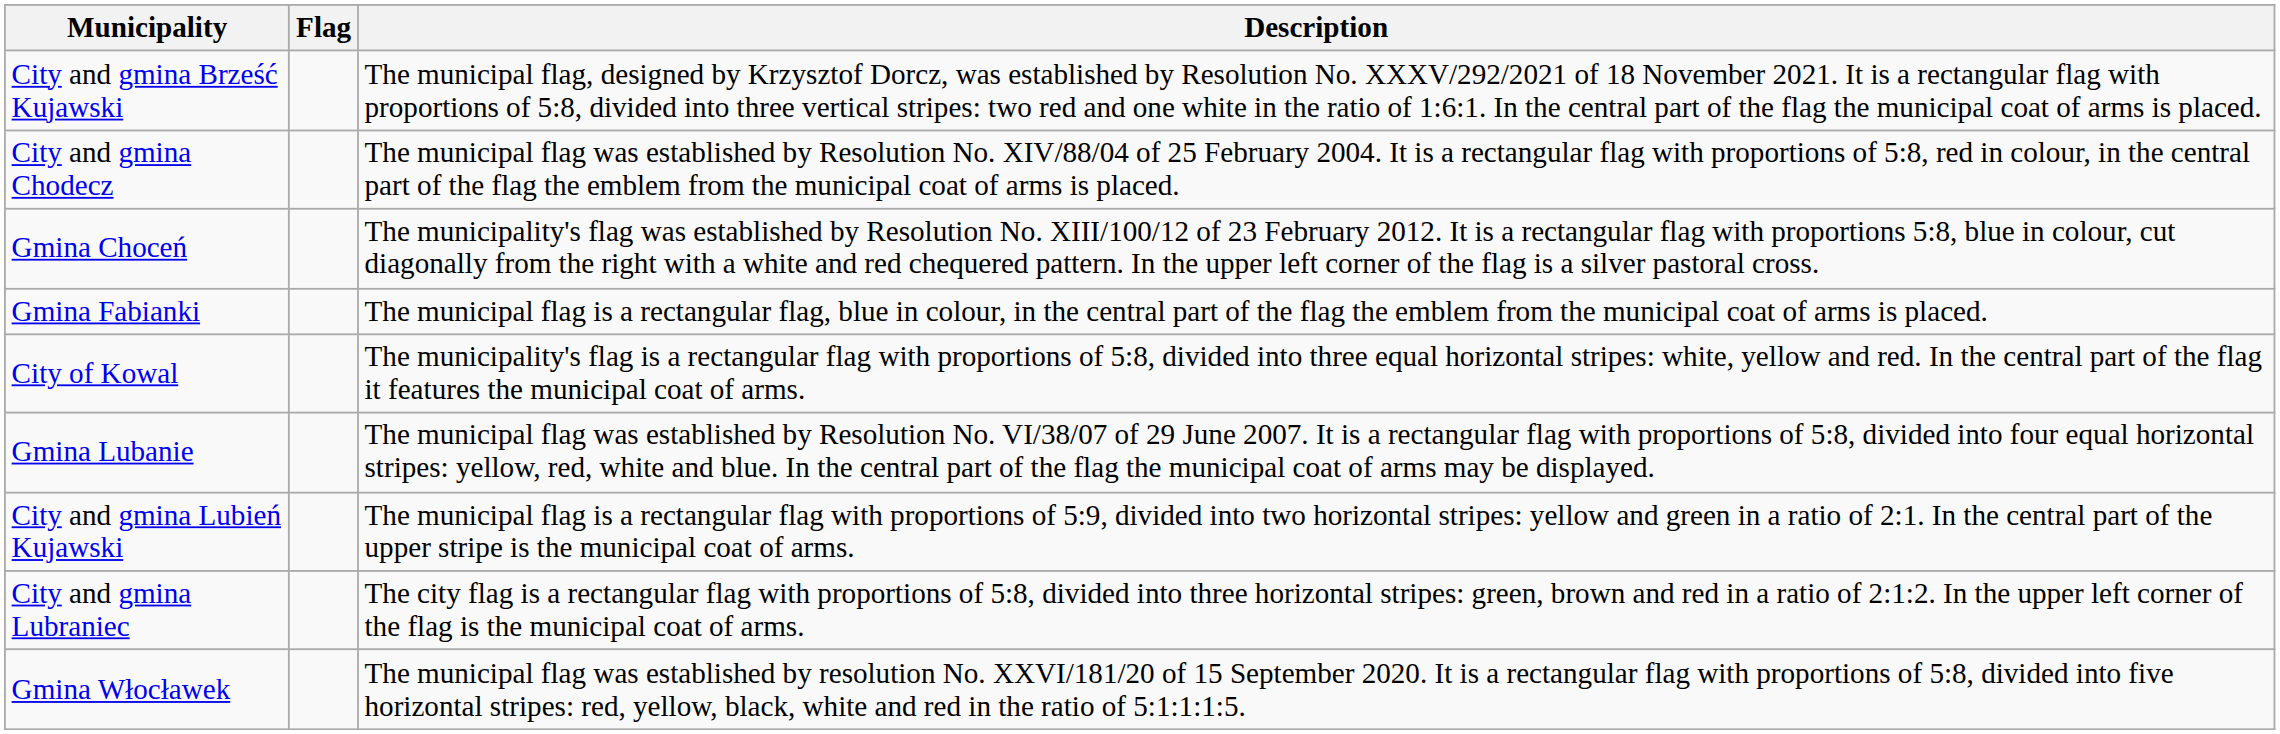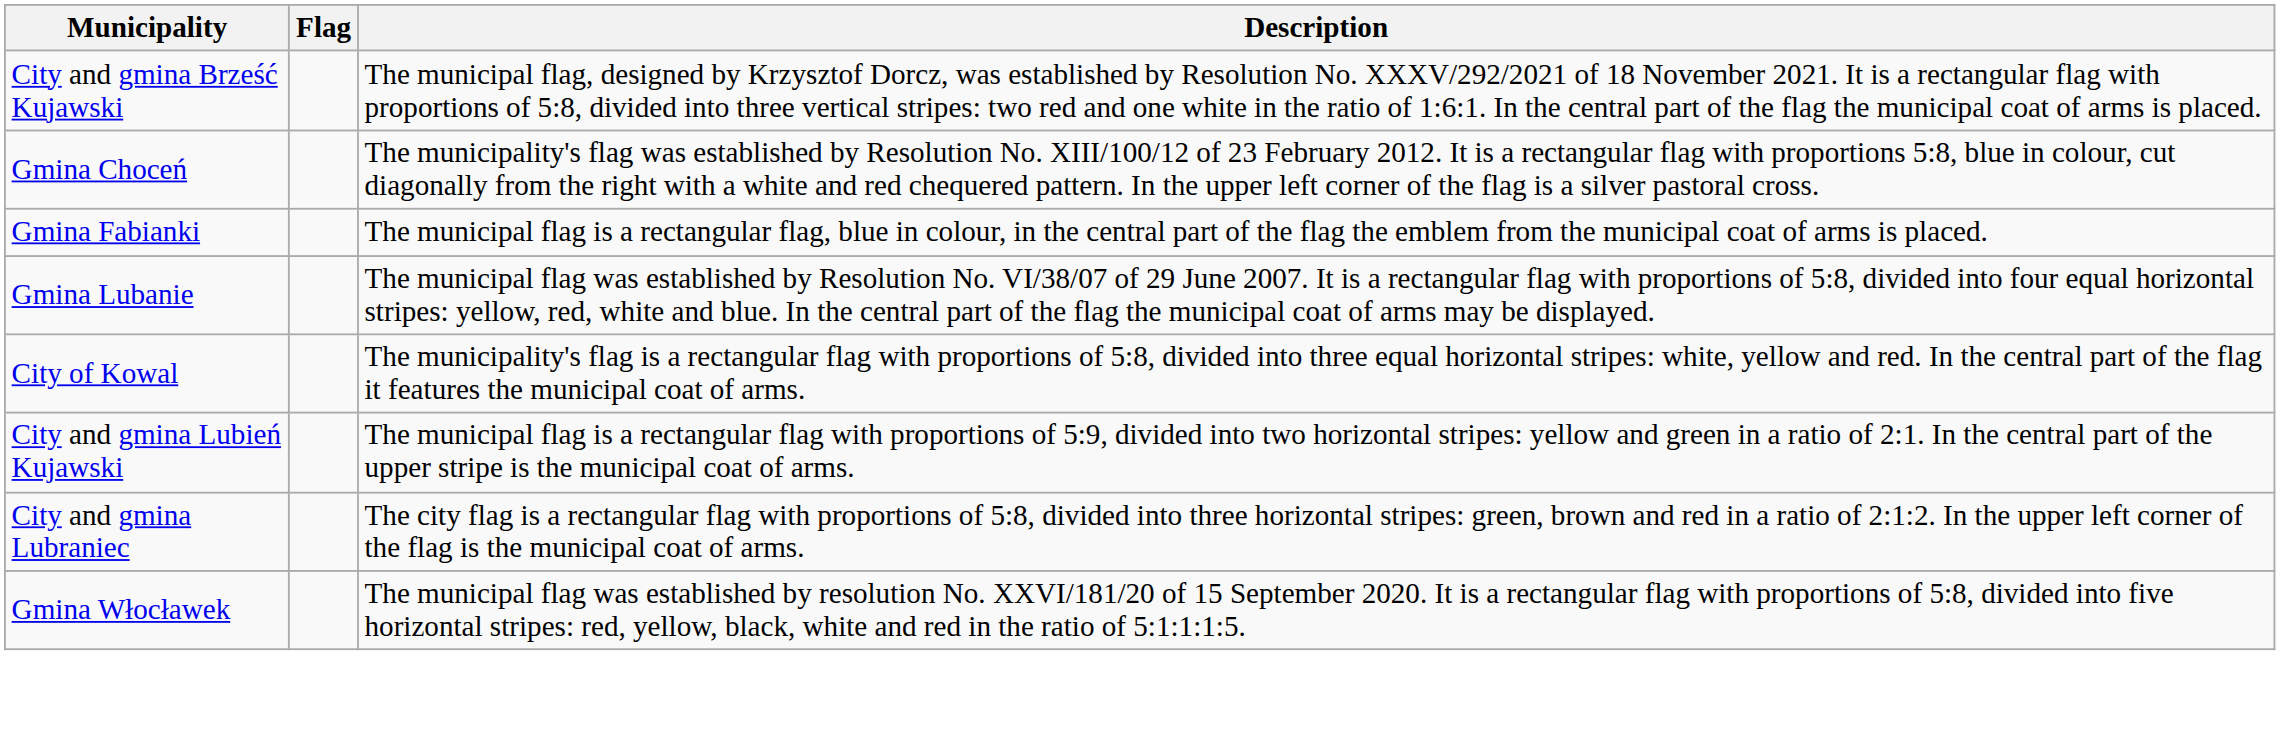 <table class="wikitable" style="text-align: left">
 <tr>
 <th>Municipality</th>
 <th>Flag</th>
 <th>Description</th>
 </tr>
 <tr>
 <td><a href='#'>City</a> and <a href='#'>gmina Brześć Kujawski</a></td>
 <td></td>
 <td>The municipal flag, designed by Krzysztof Dorcz, was established by Resolution No. XXXV/292/2021 of 18 November 2021. It is a rectangular flag with proportions of 5:8, divided into three vertical stripes: two red and one white in the ratio of 1:6:1. In the central part of the flag the municipal coat of arms is placed.</td>
 </tr>
 <tr>
-<td><a href='#'>City</a> and <a href='#'>gmina Chodecz</a></td>
-<td></td>
-<td>The municipal flag was established by Resolution No. XIV/88/04 of 25 February 2004. It is a rectangular flag with proportions of 5:8, red in colour, in the central part of the flag the emblem from the municipal coat of arms is placed.</td>
-</tr>
-<tr>
 <td><a href='#'>Gmina Choceń</a></td>
 <td></td>
 <td>The municipality's flag was established by Resolution No. XIII/100/12 of 23 February 2012. It is a rectangular flag with proportions 5:8, blue in colour, cut diagonally from the right with a white and red chequered pattern. In the upper left corner of the flag is a silver pastoral cross.</td>
 </tr>
 <tr>
 <td><a href='#'>Gmina Fabianki</a></td>
 <td></td>
 <td>The municipal flag is a rectangular flag, blue in colour, in the central part of the flag the emblem from the municipal coat of arms is placed.</td>
 </tr>
 <tr>
+<td><a href='#'>Gmina Lubanie</a></td>
+<td></td>
+<td>The municipal flag was established by Resolution No. VI/38/07 of 29 June 2007. It is a rectangular flag with proportions of 5:8, divided into four equal horizontal stripes: yellow, red, white and blue. In the central part of the flag the municipal coat of arms may be displayed.</td>
+</tr>
+<tr>
 <td><a href='#'>City of Kowal</a></td>
 <td></td>
 <td>The municipality's flag is a rectangular flag with proportions of 5:8, divided into three equal horizontal stripes: white, yellow and red. In the central part of the flag it features the municipal coat of arms.</td>
-</tr>
-<tr>
-<td><a href='#'>Gmina Lubanie</a></td>
-<td></td>
-<td>The municipal flag was established by Resolution No. VI/38/07 of 29 June 2007. It is a rectangular flag with proportions of 5:8, divided into four equal horizontal stripes: yellow, red, white and blue. In the central part of the flag the municipal coat of arms may be displayed.</td>
 </tr>
 <tr>
 <td><a href='#'>City</a> and <a href='#'>gmina Lubień Kujawski</a></td>
 <td></td>
 <td>The municipal flag is a rectangular flag with proportions of 5:9, divided into two horizontal stripes: yellow and green in a ratio of 2:1. In the central part of the upper stripe is the municipal coat of arms.</td>
 </tr>
 <tr>
 <td><a href='#'>City</a> and <a href='#'>gmina Lubraniec</a></td>
 <td></td>
 <td>The city flag is a rectangular flag with proportions of 5:8, divided into three horizontal stripes: green, brown and red in a ratio of 2:1:2. In the upper left corner of the flag is the municipal coat of arms.</td>
 </tr>
 <tr>
 <td><a href='#'>Gmina Włocławek</a></td>
 <td></td>
 <td>The municipal flag was established by resolution No. XXVI/181/20 of 15 September 2020. It is a rectangular flag with proportions of 5:8, divided into five horizontal stripes: red, yellow, black, white and red in the ratio of 5:1:1:1:5.</td>
 </tr>
 </table>
